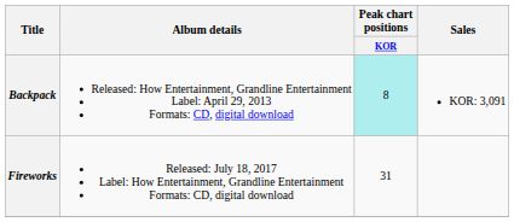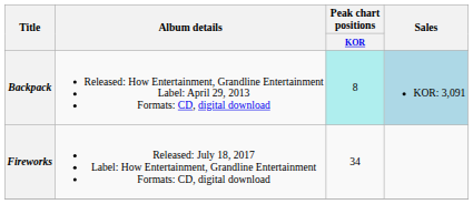 <table class="wikitable plainrowheaders" style="text-align:center;">
 <tr>
 <th scope="col" rowspan="2">Title</th>
 <th scope="col" rowspan="2">Album details</th>
 <th scope="col" colspan="1" style="width:5em;">Peak chart positions</th>
 <th scope="col" rowspan="2">Sales</th>
 </tr>
 <tr>
 <th><small><a href='#'>KOR</a></small><br></th>
 </tr>
 <tr>
 <th scope="row"><em>Backpack</em></th>
 <td><br><ul><li>Released: How Entertainment, Grandline Entertainment</li><li>Label: April 29, 2013</li><li>Formats: <a href='#'>CD</a>, <a href='#'>digital download</a></li></ul></td>
 <td style="background: paleturquoise;">8</td>
-<td><br><ul><li>KOR: 3,091</li></ul></td>
+<td style="background: lightblue;"><br><ul><li>KOR: 3,091</li></ul></td>
 </tr>
 <tr>
 <th scope="row"><em>Fireworks</em></th>
 <td><br><ul><li>Released: July 18, 2017</li><li>Label: How Entertainment, Grandline Entertainment</li><li>Formats: CD, digital download</li></ul></td>
-<td>31</td>
+<td>34</td>
 <td></td>
 </tr>
 <tr>
 </tr>
 </table>
